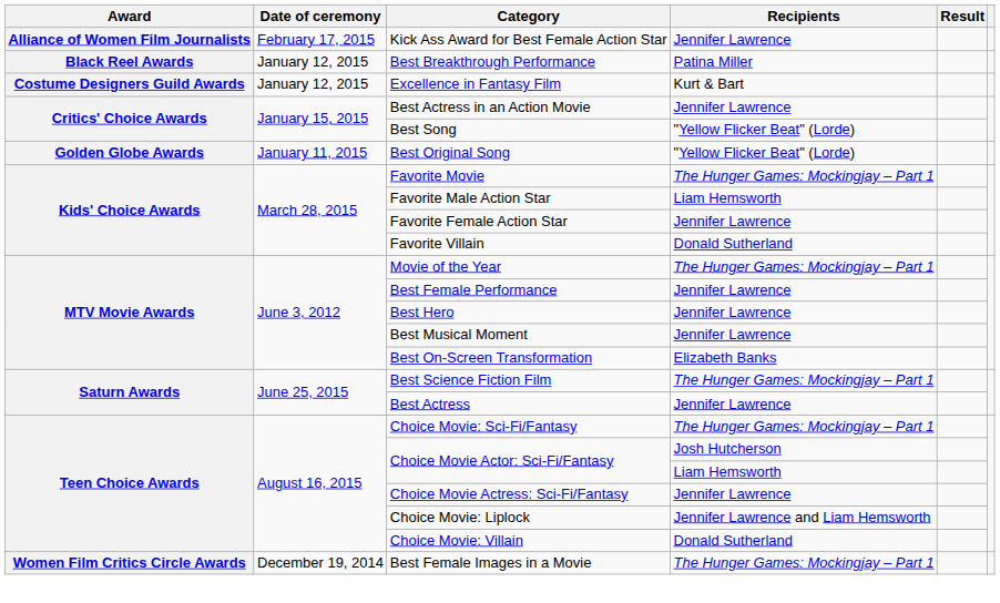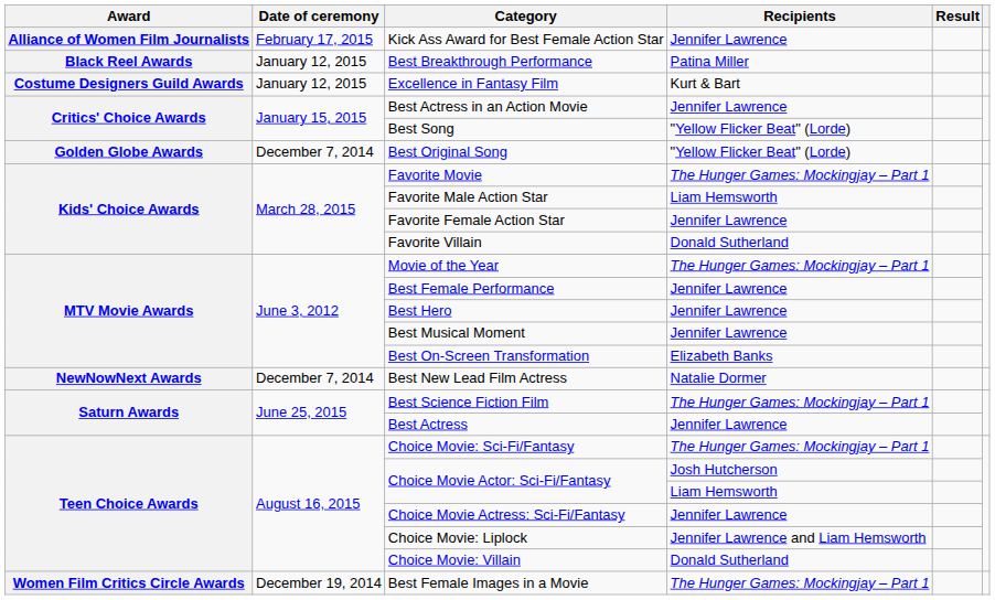 <table class="wikitable plainrowheaders sortable">
 <tr>
 <th scope="col">Award</th>
 <th scope="col">Date of ceremony</th>
 <th scope="col">Category</th>
 <th scope="col">Recipients</th>
 <th scope="col">Result</th>
 <th scope="col" class="unsortable"></th>
 </tr>
 <tr>
 <th scope="row"><a href='#'>Alliance of Women Film Journalists</a></th>
 <td><a href='#'>February 17, 2015</a></td>
 <td>Kick Ass Award for Best Female Action Star</td>
 <td><a href='#'>Jennifer Lawrence</a></td>
 <td></td>
 <td style="text-align:center;"></td>
 </tr>
 <tr>
 <th scope="row"><a href='#'>Black Reel Awards</a></th>
 <td>January 12, 2015</td>
 <td><a href='#'>Best Breakthrough Performance</a></td>
 <td><a href='#'>Patina Miller</a></td>
 <td></td>
 <td style="text-align:center;"></td>
 </tr>
 <tr>
 <th scope="row"><a href='#'>Costume Designers Guild Awards</a></th>
 <td>January 12, 2015</td>
 <td><a href='#'>Excellence in Fantasy Film</a></td>
 <td>Kurt & Bart</td>
 <td></td>
 <td style="text-align:center;"></td>
 </tr>
 <tr>
 <th scope="row" rowspan=2><a href='#'>Critics' Choice Awards</a></th>
 <td rowspan=2><a href='#'>January 15, 2015</a></td>
 <td>Best Actress in an Action Movie</td>
 <td><a href='#'>Jennifer Lawrence</a></td>
 <td></td>
 <td rowspan=2 style="text-align:center;"></td>
 </tr>
 <tr>
 <td>Best Song</td>
 <td>"<a href='#'>Yellow Flicker Beat</a>" (<a href='#'>Lorde</a>)</td>
 <td></td>
 </tr>
 <tr>
 <th scope="row"><a href='#'>Golden Globe Awards</a></th>
-<td><a href='#'>January 11, 2015</a></td>
+<td>December 7, 2014</td>
 <td><a href='#'>Best Original Song</a></td>
 <td>"<a href='#'>Yellow Flicker Beat</a>" (<a href='#'>Lorde</a>)</td>
 <td></td>
 <td style="text-align:center;"></td>
 </tr>
 <tr>
 <th scope="row" rowspan=4><a href='#'>Kids' Choice Awards</a></th>
 <td rowspan=4><a href='#'>March 28, 2015</a></td>
 <td><a href='#'>Favorite Movie</a></td>
 <td><em><a href='#'>The Hunger Games: Mockingjay – Part 1</a></em></td>
 <td></td>
 <td style="text-align:center;" rowspan=4></td>
 </tr>
 <tr>
 <td>Favorite Male Action Star</td>
 <td><a href='#'>Liam Hemsworth</a></td>
 <td></td>
 </tr>
 <tr>
 <td>Favorite Female Action Star</td>
 <td><a href='#'>Jennifer Lawrence</a></td>
 <td></td>
 </tr>
 <tr>
 <td>Favorite Villain</td>
 <td><a href='#'>Donald Sutherland</a></td>
 <td></td>
 </tr>
 <tr>
 <th scope="row" rowspan=5><a href='#'>MTV Movie Awards</a></th>
 <td rowspan=5><a href='#'>June 3, 2012</a></td>
 <td><a href='#'>Movie of the Year</a></td>
 <td><em><a href='#'>The Hunger Games: Mockingjay – Part 1</a></em></td>
 <td></td>
 <td rowspan=5 style="text-align:center;"></td>
 </tr>
 <tr>
 <td><a href='#'>Best Female Performance</a></td>
 <td><a href='#'>Jennifer Lawrence</a></td>
 <td></td>
 </tr>
 <tr>
 <td><a href='#'>Best Hero</a></td>
 <td><a href='#'>Jennifer Lawrence</a></td>
 <td></td>
 </tr>
 <tr>
 <td>Best Musical Moment</td>
 <td><a href='#'>Jennifer Lawrence</a></td>
 <td></td>
 </tr>
 <tr>
 <td><a href='#'>Best On-Screen Transformation</a></td>
 <td><a href='#'>Elizabeth Banks</a></td>
 <td></td>
 </tr>
 <tr>
+<th scope="row"><a href='#'>NewNowNext Awards</a></th>
+<td>December 7, 2014</td>
+<td>Best New Lead Film Actress</td>
+<td><a href='#'>Natalie Dormer</a></td>
+<td></td>
+<td style="text-align:center;"></td>
+</tr>
+<tr>
 <th scope="row" rowspan=2><a href='#'>Saturn Awards</a></th>
 <td rowspan=2><a href='#'>June 25, 2015</a></td>
 <td><a href='#'>Best Science Fiction Film</a></td>
 <td><em><a href='#'>The Hunger Games: Mockingjay – Part 1</a></em></td>
 <td></td>
 <td rowspan=2 style="text-align:center;"></td>
 </tr>
 <tr>
 <td><a href='#'>Best Actress</a></td>
 <td><a href='#'>Jennifer Lawrence</a></td>
 <td></td>
 </tr>
 <tr>
 <th scope="row" rowspan=6><a href='#'>Teen Choice Awards</a></th>
 <td rowspan=6><a href='#'>August 16, 2015</a></td>
 <td><a href='#'>Choice Movie: Sci-Fi/Fantasy</a></td>
 <td><em><a href='#'>The Hunger Games: Mockingjay – Part 1</a></em></td>
 <td></td>
 <td rowspan=6 style="text-align:center;"></td>
 </tr>
 <tr>
 <td rowspan=2><a href='#'>Choice Movie Actor: Sci-Fi/Fantasy</a></td>
 <td><a href='#'>Josh Hutcherson</a></td>
 <td></td>
 </tr>
 <tr>
 <td><a href='#'>Liam Hemsworth</a></td>
 <td></td>
 </tr>
 <tr>
 <td><a href='#'>Choice Movie Actress: Sci-Fi/Fantasy</a></td>
 <td><a href='#'>Jennifer Lawrence</a></td>
 <td></td>
 </tr>
 <tr>
 <td>Choice Movie: Liplock</td>
 <td><a href='#'>Jennifer Lawrence</a> and <a href='#'>Liam Hemsworth</a></td>
 <td></td>
 </tr>
 <tr>
 <td><a href='#'>Choice Movie: Villain</a></td>
 <td><a href='#'>Donald Sutherland</a></td>
 <td></td>
 </tr>
 <tr>
 <th scope="row"><a href='#'>Women Film Critics Circle Awards</a></th>
 <td>December 19, 2014</td>
 <td>Best Female Images in a Movie</td>
 <td><em><a href='#'>The Hunger Games: Mockingjay – Part 1</a></em></td>
 <td></td>
 <td style="text-align:center;"></td>
 </tr>
 </table>
